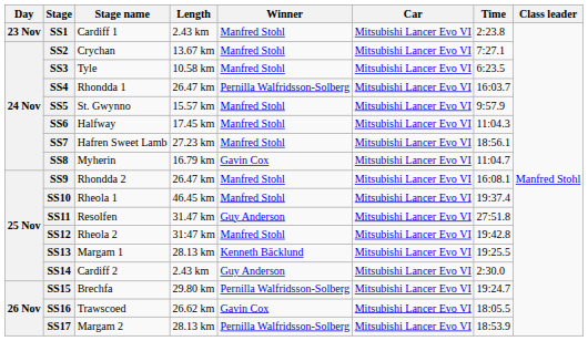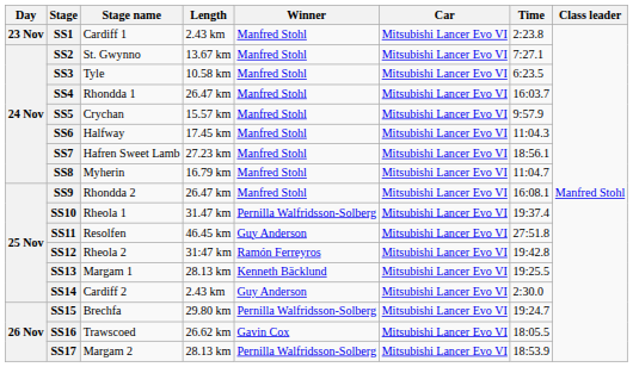 <table class="wikitable" style="font-size: 85%;">
 <tr>
 <th>Day</th>
 <th>Stage</th>
 <th>Stage name</th>
 <th>Length</th>
 <th>Winner</th>
 <th>Car</th>
 <th>Time</th>
 <th>Class leader</th>
 </tr>
 <tr>
 <th>23 Nov</th>
 <th>SS1</th>
 <td>Cardiff 1</td>
 <td>2.43 km</td>
 <td> <a href='#'>Manfred Stohl</a></td>
 <td><a href='#'>Mitsubishi Lancer Evo VI</a></td>
 <td>2:23.8</td>
 <td rowspan="17"> <a href='#'>Manfred Stohl</a></td>
 </tr>
 <tr>
 <th rowspan="7">24 Nov</th>
 <th>SS2</th>
-<td>Crychan</td>
+<td>St. Gwynno</td>
 <td>13.67 km</td>
 <td> <a href='#'>Manfred Stohl</a></td>
 <td><a href='#'>Mitsubishi Lancer Evo VI</a></td>
 <td>7:27.1</td>
 </tr>
 <tr>
 <th>SS3</th>
 <td>Tyle</td>
 <td>10.58 km</td>
 <td> <a href='#'>Manfred Stohl</a></td>
 <td><a href='#'>Mitsubishi Lancer Evo VI</a></td>
 <td>6:23.5</td>
 </tr>
 <tr>
 <th>SS4</th>
 <td>Rhondda 1</td>
 <td>26.47 km</td>
-<td> <a href='#'>Pernilla Walfridsson-Solberg</a></td>
+<td> <a href='#'>Manfred Stohl</a></td>
 <td><a href='#'>Mitsubishi Lancer Evo VI</a></td>
 <td>16:03.7</td>
 </tr>
 <tr>
 <th>SS5</th>
-<td>St. Gwynno</td>
+<td>Crychan</td>
 <td>15.57 km</td>
 <td> <a href='#'>Manfred Stohl</a></td>
 <td><a href='#'>Mitsubishi Lancer Evo VI</a></td>
 <td>9:57.9</td>
 </tr>
 <tr>
 <th>SS6</th>
 <td>Halfway</td>
 <td>17.45 km</td>
 <td> <a href='#'>Manfred Stohl</a></td>
 <td><a href='#'>Mitsubishi Lancer Evo VI</a></td>
 <td>11:04.3</td>
 </tr>
 <tr>
 <th>SS7</th>
 <td>Hafren Sweet Lamb</td>
 <td>27.23 km</td>
 <td> <a href='#'>Manfred Stohl</a></td>
 <td><a href='#'>Mitsubishi Lancer Evo VI</a></td>
 <td>18:56.1</td>
 </tr>
 <tr>
 <th>SS8</th>
 <td>Myherin</td>
 <td>16.79 km</td>
-<td> <a href='#'>Gavin Cox</a></td>
+<td> <a href='#'>Manfred Stohl</a></td>
 <td><a href='#'>Mitsubishi Lancer Evo VI</a></td>
 <td>11:04.7</td>
 </tr>
 <tr>
 <th rowspan="6">25 Nov</th>
 <th>SS9</th>
 <td>Rhondda 2</td>
 <td>26.47 km</td>
 <td> <a href='#'>Manfred Stohl</a></td>
 <td><a href='#'>Mitsubishi Lancer Evo VI</a></td>
 <td>16:08.1</td>
 </tr>
 <tr>
 <th>SS10</th>
 <td>Rheola 1</td>
-<td>46.45 km</td>
-<td> <a href='#'>Manfred Stohl</a></td>
+<td>31.47 km</td>
+<td> <a href='#'>Pernilla Walfridsson-Solberg</a></td>
 <td><a href='#'>Mitsubishi Lancer Evo VI</a></td>
 <td>19:37.4</td>
 </tr>
 <tr>
 <th>SS11</th>
 <td>Resolfen</td>
-<td>31.47 km</td>
+<td>46.45 km</td>
 <td> <a href='#'>Guy Anderson</a></td>
 <td><a href='#'>Mitsubishi Lancer Evo VI</a></td>
 <td>27:51.8</td>
 </tr>
 <tr>
 <th>SS12</th>
 <td>Rheola 2</td>
 <td>31:47 km</td>
-<td> <a href='#'>Manfred Stohl</a></td>
+<td> <a href='#'>Ramón Ferreyros</a></td>
 <td><a href='#'>Mitsubishi Lancer Evo VI</a></td>
 <td>19:42.8</td>
 </tr>
 <tr>
 <th>SS13</th>
 <td>Margam 1</td>
 <td>28.13 km</td>
 <td> <a href='#'>Kenneth Bäcklund</a></td>
 <td><a href='#'>Mitsubishi Lancer Evo VI</a></td>
 <td>19:25.5</td>
 </tr>
 <tr>
 <th>SS14</th>
 <td>Cardiff 2</td>
 <td>2.43 km</td>
 <td> <a href='#'>Guy Anderson</a></td>
 <td><a href='#'>Mitsubishi Lancer Evo VI</a></td>
 <td>2:30.0</td>
 </tr>
 <tr>
 <th rowspan="3">26 Nov</th>
 <th>SS15</th>
 <td>Brechfa</td>
 <td>29.80 km</td>
 <td> <a href='#'>Pernilla Walfridsson-Solberg</a></td>
 <td><a href='#'>Mitsubishi Lancer Evo VI</a></td>
 <td>19:24.7</td>
 </tr>
 <tr>
 <th>SS16</th>
 <td>Trawscoed</td>
 <td>26.62 km</td>
 <td> <a href='#'>Gavin Cox</a></td>
 <td><a href='#'>Mitsubishi Lancer Evo VI</a></td>
 <td>18:05.5</td>
 </tr>
 <tr>
 <th>SS17</th>
 <td>Margam 2</td>
 <td>28.13 km</td>
 <td> <a href='#'>Pernilla Walfridsson-Solberg</a></td>
 <td><a href='#'>Mitsubishi Lancer Evo VI</a></td>
 <td>18:53.9</td>
 </tr>
 </table>
